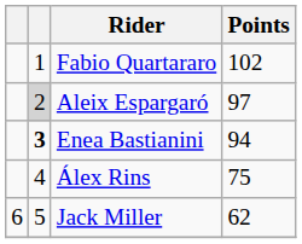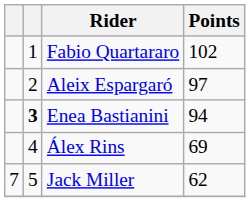 <table class="wikitable" style="font-size: 85%;">
 <tr>
 <th></th>
 <th></th>
 <th>Rider</th>
 <th>Points</th>
 </tr>
 <tr>
 <td></td>
 <td align=center>1</td>
 <td> <a href='#'>Fabio Quartararo</a></td>
 <td align=left>102</td>
 </tr>
 <tr>
 <td></td>
-<td align=center style="background: lightgrey;">2</td>
+<td align=center>2</td>
 <td> <a href='#'>Aleix Espargaró</a></td>
 <td align=left>97</td>
 </tr>
 <tr>
 <td></td>
 <td align=center><strong>3</strong></td>
 <td> <a href='#'>Enea Bastianini</a></td>
 <td align=left>94</td>
 </tr>
 <tr>
 <td></td>
 <td align=center>4</td>
 <td> <a href='#'>Álex Rins</a></td>
-<td align=left>75</td>
+<td align=left>69</td>
 </tr>
 <tr>
-<td> 6</td>
+<td> 7</td>
 <td align=center>5</td>
 <td> <a href='#'>Jack Miller</a></td>
 <td align=left>62</td>
 </tr>
 <tr>
 </tr>
 </table>
